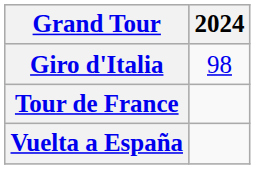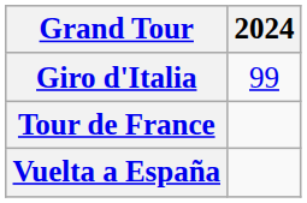 <table class="wikitable plainrowheaders">
 <tr>
 <th scope="col"><a href='#'>Grand Tour</a></th>
 <th>2024</th>
 </tr>
 <tr style="text-align:center;">
 <th scope="row"> <a href='#'>Giro d'Italia</a></th>
-<td><a href='#'>98</a></td>
+<td><a href='#'>99</a></td>
 </tr>
 <tr style="text-align:center;">
 <th scope="row"> <a href='#'>Tour de France</a></th>
 <td></td>
 </tr>
 <tr style="text-align:center;">
 <th scope="row"> <a href='#'>Vuelta a España</a></th>
 <td></td>
 </tr>
 </table>
